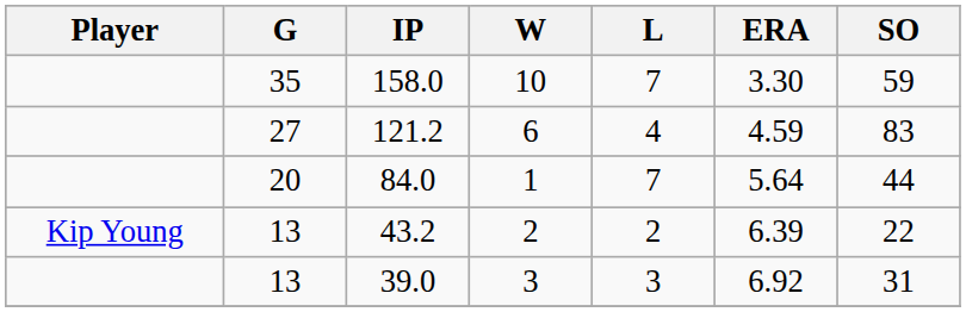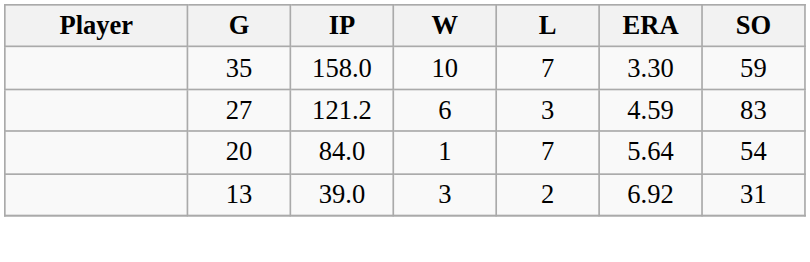 <table class="wikitable sortable">
 <tr>
 <th bgcolor="#DDDDFF" width="16%">Player</th>
 <th bgcolor="#DDDDFF" width="9%">G</th>
 <th bgcolor="#DDDDFF" width="9%">IP</th>
 <th bgcolor="#DDDDFF" width="9%">W</th>
 <th bgcolor="#DDDDFF" width="9%">L</th>
 <th bgcolor="#DDDDFF" width="9%">ERA</th>
 <th bgcolor="#DDDDFF" width="9%">SO</th>
 </tr>
 <tr align="center">
 <td></td>
 <td>35</td>
 <td>158.0</td>
 <td>10</td>
 <td>7</td>
 <td>3.30</td>
 <td>59</td>
 </tr>
 <tr align="center">
 <td></td>
 <td>27</td>
 <td>121.2</td>
 <td>6</td>
-<td>4</td>
+<td>3</td>
 <td>4.59</td>
 <td>83</td>
 </tr>
 <tr align="center">
 <td></td>
 <td>20</td>
 <td>84.0</td>
 <td>1</td>
 <td>7</td>
 <td>5.64</td>
-<td>44</td>
-</tr>
-<tr align="center">
-<td><a href='#'>Kip Young</a></td>
-<td>13</td>
-<td>43.2</td>
-<td>2</td>
-<td>2</td>
-<td>6.39</td>
-<td>22</td>
+<td>54</td>
 </tr>
 <tr align=center>
 <td></td>
 <td>13</td>
 <td>39.0</td>
 <td>3</td>
-<td>3</td>
+<td>2</td>
 <td>6.92</td>
 <td>31</td>
 </tr>
 <tr align="center">
 </tr>
 </table>
